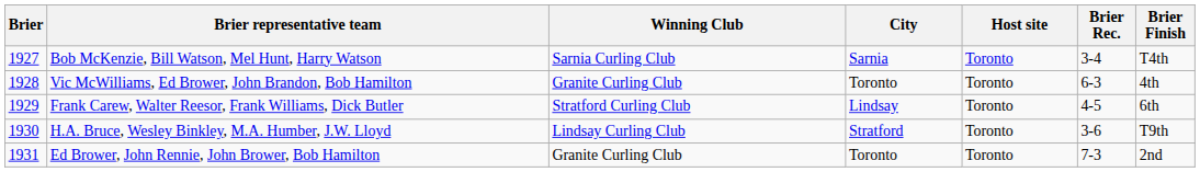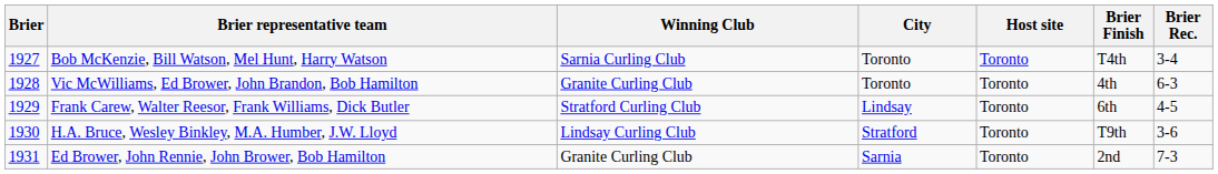 <table class="wikitable">
 <tr>
 <th>Brier</th>
 <th width="44%">Brier representative team</th>
 <th width="26%">Winning Club</th>
 <th width="10%">City</th>
 <th width="10%">Host site</th>
+<th width="5%">Brier Finish</th>
 <th width="5%">Brier <br> Rec.</th>
-<th width="5%">Brier Finish</th>
 </tr>
 <tr>
 <td><a href='#'>1927</a></td>
 <td><a href='#'>Bob McKenzie</a>, <a href='#'>Bill Watson</a>, <a href='#'>Mel Hunt</a>, <a href='#'>Harry Watson</a></td>
 <td><a href='#'>Sarnia Curling Club</a></td>
-<td><a href='#'>Sarnia</a></td>
+<td>Toronto</td>
 <td><a href='#'>Toronto</a></td>
+<td>T4th</td>
 <td>3-4</td>
-<td>T4th</td>
 </tr>
 <tr>
 <td><a href='#'>1928</a></td>
 <td><a href='#'>Vic McWilliams</a>, <a href='#'>Ed Brower</a>, <a href='#'>John Brandon</a>, <a href='#'>Bob Hamilton</a></td>
 <td><a href='#'>Granite Curling Club</a></td>
 <td>Toronto</td>
 <td>Toronto</td>
+<td>4th</td>
 <td>6-3</td>
-<td>4th</td>
 </tr>
 <tr>
 <td><a href='#'>1929</a></td>
 <td><a href='#'>Frank Carew</a>, <a href='#'>Walter Reesor</a>, <a href='#'>Frank Williams</a>, <a href='#'>Dick Butler</a></td>
 <td><a href='#'>Stratford Curling Club</a></td>
 <td><a href='#'>Lindsay</a></td>
 <td>Toronto</td>
+<td>6th</td>
 <td>4-5</td>
-<td>6th</td>
 </tr>
 <tr>
 <td><a href='#'>1930</a></td>
 <td><a href='#'>H.A. Bruce</a>, <a href='#'>Wesley Binkley</a>, <a href='#'>M.A. Humber</a>, <a href='#'>J.W. Lloyd</a></td>
 <td><a href='#'>Lindsay Curling Club</a></td>
 <td><a href='#'>Stratford</a></td>
 <td>Toronto</td>
+<td>T9th</td>
 <td>3-6</td>
-<td>T9th</td>
 </tr>
 <tr>
 <td><a href='#'>1931</a></td>
 <td><a href='#'>Ed Brower</a>, <a href='#'>John Rennie</a>, <a href='#'>John Brower</a>, <a href='#'>Bob Hamilton</a></td>
 <td>Granite Curling Club</td>
+<td><a href='#'>Sarnia</a></td>
 <td>Toronto</td>
-<td>Toronto</td>
+<td>2nd</td>
 <td>7-3</td>
-<td>2nd</td>
 </tr>
 </table>
